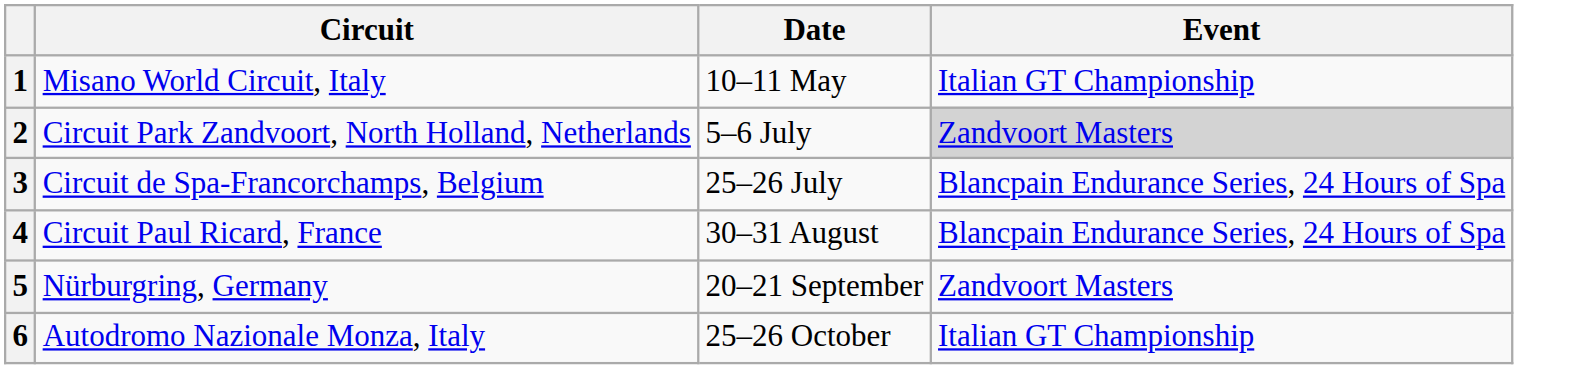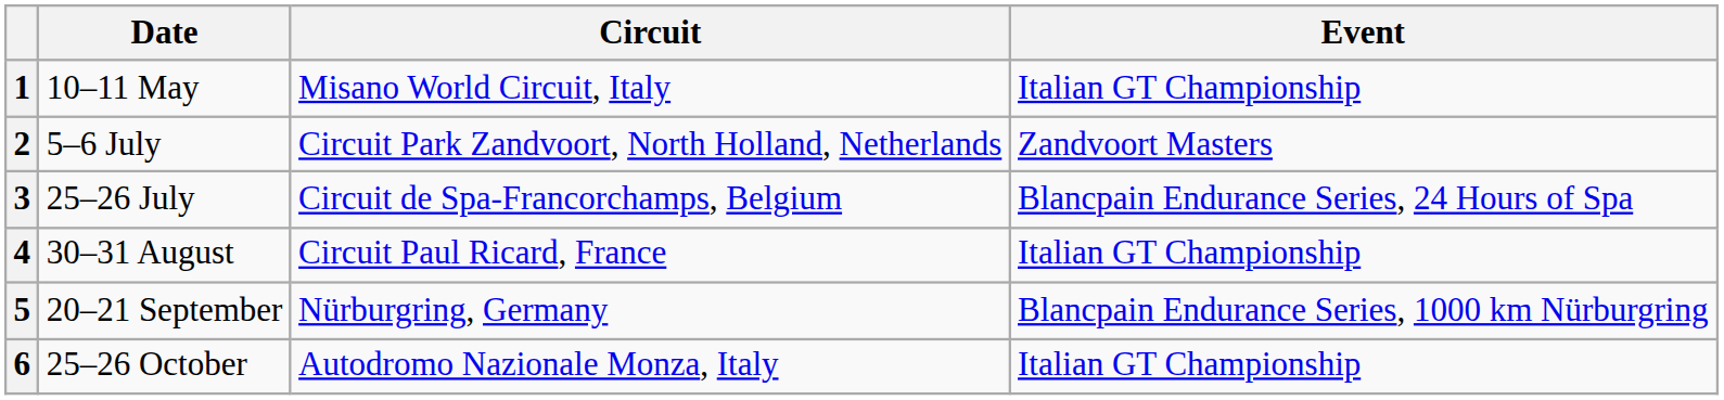 <table class="wikitable" style="font-size: 85%;">
 <tr>
 <th></th>
+<th>Date</th>
 <th>Circuit</th>
-<th>Date</th>
 <th>Event</th>
 </tr>
 <tr>
 <th>1</th>
+<td>10–11 May</td>
 <td> <a href='#'>Misano World Circuit</a>, <a href='#'>Italy</a></td>
-<td>10–11 May</td>
 <td><a href='#'>Italian GT Championship</a></td>
 </tr>
 <tr>
 <th>2</th>
+<td>5–6 July</td>
 <td> <a href='#'>Circuit Park Zandvoort</a>, <a href='#'>North Holland</a>, <a href='#'>Netherlands</a></td>
-<td>5–6 July</td>
-<td style="background: lightgrey;"><a href='#'>Zandvoort Masters</a></td>
+<td><a href='#'>Zandvoort Masters</a></td>
 </tr>
 <tr>
 <th>3</th>
+<td>25–26 July</td>
 <td> <a href='#'>Circuit de Spa-Francorchamps</a>, <a href='#'>Belgium</a></td>
-<td>25–26 July</td>
 <td><a href='#'>Blancpain Endurance Series</a>, <a href='#'>24 Hours of Spa</a></td>
 </tr>
 <tr>
 <th>4</th>
+<td>30–31 August</td>
 <td> <a href='#'>Circuit Paul Ricard</a>, <a href='#'>France</a></td>
-<td>30–31 August</td>
-<td><a href='#'>Blancpain Endurance Series</a>, <a href='#'>24 Hours of Spa</a></td>
+<td><a href='#'>Italian GT Championship</a></td>
 </tr>
 <tr>
 <th>5</th>
+<td>20–21 September</td>
 <td> <a href='#'>Nürburgring</a>, <a href='#'>Germany</a></td>
-<td>20–21 September</td>
-<td><a href='#'>Zandvoort Masters</a></td>
+<td><a href='#'>Blancpain Endurance Series</a>, <a href='#'>1000 km Nürburgring</a></td>
 </tr>
 <tr>
 <th>6</th>
+<td>25–26 October</td>
 <td> <a href='#'>Autodromo Nazionale Monza</a>, <a href='#'>Italy</a></td>
-<td>25–26 October</td>
 <td><a href='#'>Italian GT Championship</a></td>
 </tr>
 </table>
